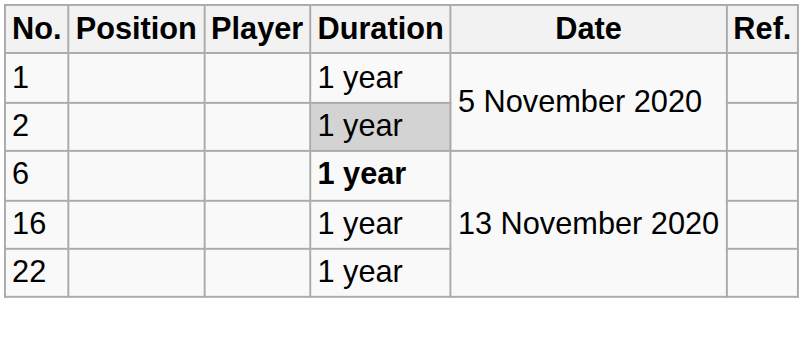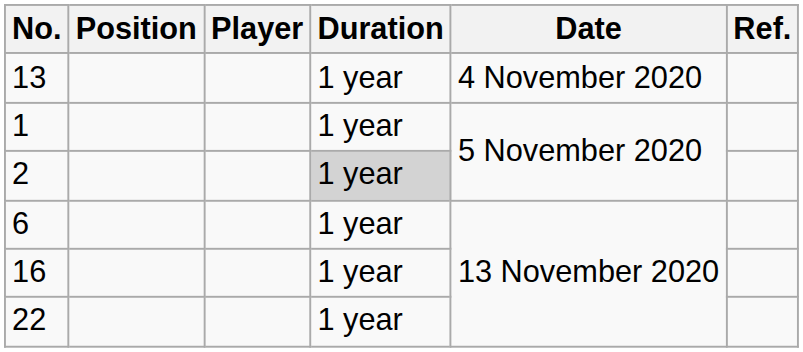 <table class="wikitable">
 <tr>
 <th scope="col">No.</th>
 <th scope="col">Position</th>
 <th scope="col">Player</th>
 <th scope="col">Duration</th>
 <th scope="col">Date</th>
 <th scope="col">Ref.</th>
+</tr>
+<tr>
+<td>13</td>
+<td></td>
+<td align="left"></td>
+<td>1 year</td>
+<td>4 November 2020</td>
+<td></td>
 </tr>
 <tr>
 <td>1</td>
 <td></td>
 <td align="left"></td>
 <td>1 year</td>
 <td rowspan="2">5 November 2020</td>
 <td></td>
 </tr>
 <tr>
 <td>2</td>
 <td></td>
 <td align="left"></td>
 <td style="background: lightgrey;">1 year</td>
 <td></td>
 </tr>
 <tr>
 <td>6</td>
 <td></td>
 <td align="left"></td>
-<td><strong>1 year</strong></td>
+<td>1 year</td>
 <td rowspan="3">13 November 2020</td>
 <td></td>
 </tr>
 <tr>
 <td>16</td>
 <td></td>
 <td align="left"></td>
 <td>1 year</td>
 <td></td>
 </tr>
 <tr>
 <td>22</td>
 <td></td>
 <td align="left"></td>
 <td>1 year</td>
 <td></td>
 </tr>
 </table>
